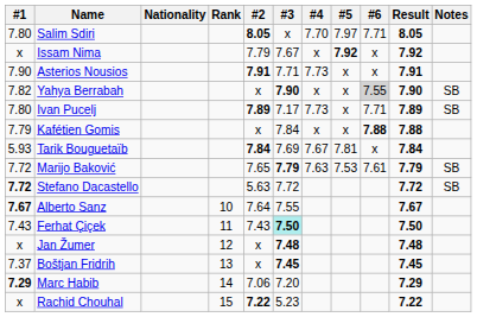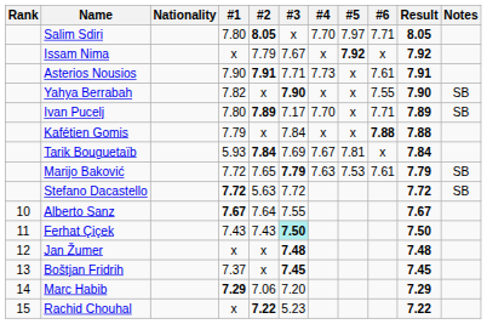 <table class="wikitable sortable" style="text-align:center;font-size:95%">
 <tr>
-<th>#1</th>
+<th>Rank</th>
 <th>Name</th>
 <th>Nationality</th>
-<th>Rank</th>
+<th>#1</th>
 <th>#2</th>
 <th>#3</th>
 <th>#4</th>
 <th>#5</th>
 <th>#6</th>
 <th>Result</th>
 <th>Notes</th>
 </tr>
 <tr>
-<td>7.80</td>
+<td></td>
 <td align=left><a href='#'>Salim Sdiri</a></td>
 <td align=left></td>
-<td></td>
+<td>7.80</td>
 <td><strong>8.05</strong></td>
 <td>x</td>
 <td>7.70</td>
 <td>7.97</td>
 <td>7.71</td>
 <td><strong>8.05</strong></td>
 <td></td>
 </tr>
 <tr>
-<td>x</td>
+<td></td>
 <td align=left><a href='#'>Issam Nima</a></td>
 <td align=left></td>
-<td></td>
+<td>x</td>
 <td>7.79</td>
 <td>7.67</td>
 <td>x</td>
 <td><strong>7.92</strong></td>
 <td>x</td>
 <td><strong>7.92</strong></td>
 <td></td>
 </tr>
 <tr>
-<td>7.90</td>
+<td></td>
 <td align=left><a href='#'>Asterios Nousios</a></td>
 <td align=left></td>
-<td></td>
+<td>7.90</td>
 <td><strong>7.91</strong></td>
 <td>7.71</td>
 <td>7.73</td>
 <td>x</td>
-<td>x</td>
+<td>7.61</td>
 <td><strong>7.91</strong></td>
 <td></td>
 </tr>
 <tr>
-<td>7.82</td>
+<td></td>
 <td align=left><a href='#'>Yahya Berrabah</a></td>
 <td align=left></td>
-<td></td>
+<td>7.82</td>
 <td>x</td>
 <td><strong>7.90</strong></td>
 <td>x</td>
 <td>x</td>
-<td style="background: lightgrey;">7.55</td>
+<td>7.55</td>
 <td><strong>7.90</strong></td>
 <td>SB</td>
 </tr>
 <tr>
-<td>7.80</td>
+<td></td>
 <td align=left><a href='#'>Ivan Pucelj</a></td>
 <td align=left></td>
-<td></td>
+<td>7.80</td>
 <td><strong>7.89</strong></td>
 <td>7.17</td>
-<td>7.73</td>
+<td>7.70</td>
 <td>x</td>
 <td>7.71</td>
 <td><strong>7.89</strong></td>
 <td>SB</td>
 </tr>
 <tr>
-<td>7.79</td>
+<td></td>
 <td align=left><a href='#'>Kafétien Gomis</a></td>
 <td align=left></td>
-<td></td>
+<td>7.79</td>
 <td>x</td>
 <td>7.84</td>
 <td>x</td>
 <td>x</td>
 <td><strong>7.88</strong></td>
 <td><strong>7.88</strong></td>
 <td></td>
 </tr>
 <tr>
-<td>5.93</td>
+<td></td>
 <td align=left><a href='#'>Tarik Bouguetaïb</a></td>
 <td align=left></td>
-<td></td>
+<td>5.93</td>
 <td><strong>7.84</strong></td>
 <td>7.69</td>
 <td>7.67</td>
 <td>7.81</td>
 <td>x</td>
 <td><strong>7.84</strong></td>
 <td></td>
 </tr>
 <tr>
-<td>7.72</td>
+<td></td>
 <td align=left><a href='#'>Marijo Baković</a></td>
 <td align=left></td>
-<td></td>
+<td>7.72</td>
 <td>7.65</td>
 <td><strong>7.79</strong></td>
 <td>7.63</td>
 <td>7.53</td>
 <td>7.61</td>
 <td><strong>7.79</strong></td>
 <td>SB</td>
 </tr>
 <tr>
-<td><strong>7.72</strong></td>
+<td></td>
 <td align=left><a href='#'>Stefano Dacastello</a></td>
 <td align=left></td>
-<td></td>
+<td><strong>7.72</strong></td>
 <td>5.63</td>
 <td>7.72</td>
 <td></td>
 <td></td>
 <td></td>
 <td><strong>7.72</strong></td>
 <td>SB</td>
 </tr>
 <tr>
-<td><strong>7.67</strong></td>
+<td>10</td>
 <td align=left><a href='#'>Alberto Sanz</a></td>
 <td align=left></td>
-<td>10</td>
+<td><strong>7.67</strong></td>
 <td>7.64</td>
 <td>7.55</td>
 <td></td>
 <td></td>
 <td></td>
 <td><strong>7.67</strong></td>
 <td></td>
 </tr>
 <tr>
-<td>7.43</td>
+<td>11</td>
 <td align=left><a href='#'>Ferhat Çiçek</a></td>
 <td align=left></td>
-<td>11</td>
+<td>7.43</td>
 <td>7.43</td>
 <td style="background: paleturquoise;"><strong>7.50</strong></td>
 <td></td>
 <td></td>
 <td></td>
 <td><strong>7.50</strong></td>
 <td></td>
 </tr>
 <tr>
-<td>x</td>
+<td>12</td>
 <td align=left><a href='#'>Jan Žumer</a></td>
 <td align=left></td>
-<td>12</td>
+<td>x</td>
 <td>x</td>
 <td><strong>7.48</strong></td>
 <td></td>
 <td></td>
 <td></td>
 <td><strong>7.48</strong></td>
 <td></td>
 </tr>
 <tr>
-<td>7.37</td>
+<td>13</td>
 <td align=left><a href='#'>Boštjan Fridrih</a></td>
 <td align=left></td>
-<td>13</td>
+<td>7.37</td>
 <td>x</td>
 <td><strong>7.45</strong></td>
 <td></td>
 <td></td>
 <td></td>
 <td><strong>7.45</strong></td>
 <td></td>
 </tr>
 <tr>
-<td><strong>7.29</strong></td>
+<td>14</td>
 <td align=left><a href='#'>Marc Habib</a></td>
 <td align=left></td>
-<td>14</td>
+<td><strong>7.29</strong></td>
 <td>7.06</td>
 <td>7.20</td>
 <td></td>
 <td></td>
 <td></td>
 <td><strong>7.29</strong></td>
 <td></td>
 </tr>
 <tr>
-<td>x</td>
+<td>15</td>
 <td align=left><a href='#'>Rachid Chouhal</a></td>
 <td align=left></td>
-<td>15</td>
+<td>x</td>
 <td><strong>7.22</strong></td>
 <td>5.23</td>
 <td></td>
 <td></td>
 <td></td>
 <td><strong>7.22</strong></td>
 <td></td>
 </tr>
 </table>
